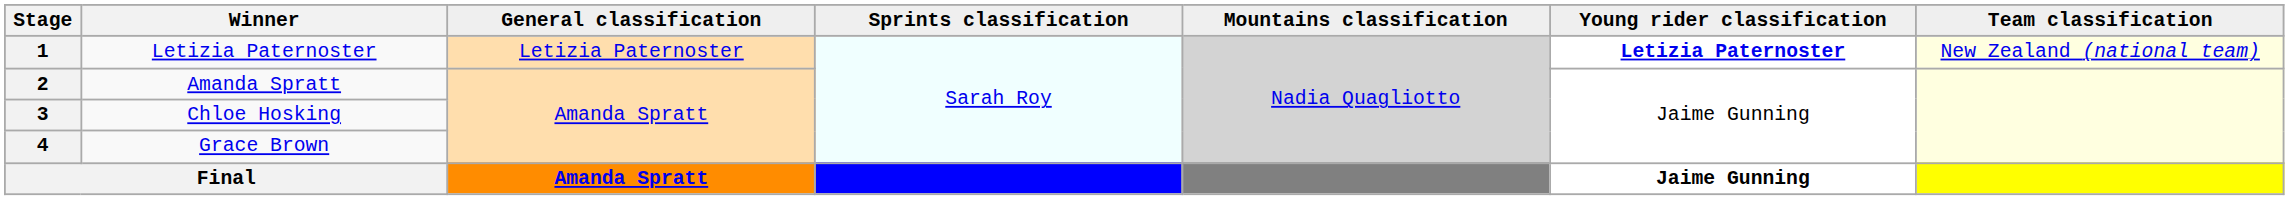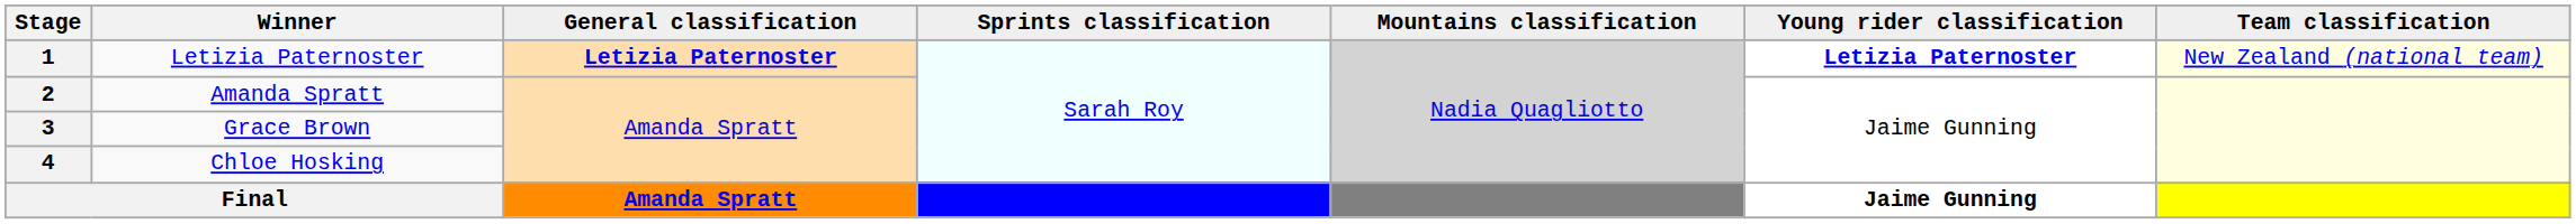 <table class="wikitable" style="text-align: center; font-size:smaller;">
 <tr style="background:#efefef;">
 <th style="width:2%;">Stage</th>
 <th style="width:14%;">Winner</th>
 <th style="background:#efefef; width:14%;">General classification<br></th>
 <th style="background:#efefef; width:14%;">Sprints classification<br></th>
 <th style="background:#efefef; width:14%;">Mountains classification<br></th>
 <th style="background:#efefef; width:14%;">Young rider classification<br></th>
 <th style="background:#efefef; width:14%;">Team classification</th>
 </tr>
 <tr>
 <th>1</th>
 <td><a href='#'>Letizia Paternoster</a></td>
-<td style="background:navajowhite;"><a href='#'>Letizia Paternoster</a></td>
+<td style="background:navajowhite;"><strong><a href='#'>Letizia Paternoster</a></strong></td>
 <td style="background:azure;" rowspan="4"><a href='#'>Sarah Roy</a></td>
 <td style="background:lightgrey;" rowspan="4"><a href='#'>Nadia Quagliotto</a></td>
 <td style="background:white;"><strong><a href='#'>Letizia Paternoster</a></strong></td>
 <td style="background:lightyellow;"><a href='#'>New Zealand <em>(national team)</em></a></td>
 </tr>
 <tr>
 <th>2</th>
 <td><a href='#'>Amanda Spratt</a></td>
 <td style="background:navajowhite;" rowspan="3"><a href='#'>Amanda Spratt</a></td>
 <td style="background:white;" rowspan="3">Jaime Gunning</td>
 <td style="background:lightyellow;" rowspan="3"></td>
 </tr>
 <tr>
 <th>3</th>
-<td><a href='#'>Chloe Hosking</a></td>
+<td><a href='#'>Grace Brown</a></td>
 </tr>
 <tr>
 <th>4</th>
-<td><a href='#'>Grace Brown</a></td>
+<td><a href='#'>Chloe Hosking</a></td>
 </tr>
 <tr>
 <th colspan="2">Final</th>
 <th style="background:darkorange;"><a href='#'>Amanda Spratt</a></th>
 <th style="background:blue;"></th>
 <th style="background:grey;"></th>
 <th style="background:white;">Jaime Gunning</th>
 <th style="background:yellow;"></th>
 </tr>
 </table>
